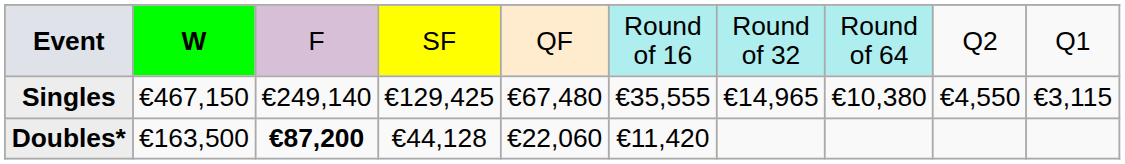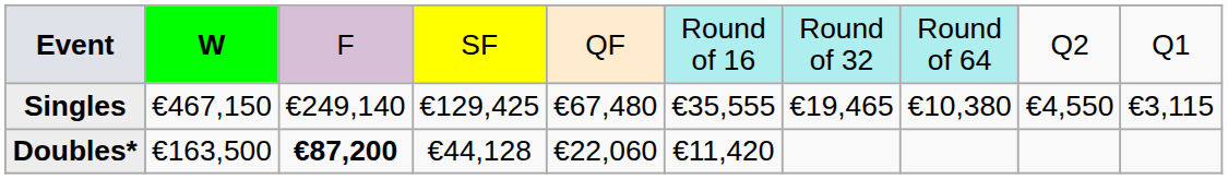 <table class=wikitable style=font-size:90%;text-align:center>
 <tr>
 <td style="width:130px; background:#dfe2e9;"><strong>Event</strong></td>
 <td style="width:80px; background:lime;"><strong>W</strong></td>
 <td style="width:85px; background:thistle;">F</td>
 <td style="width:85px; background:#ff0;">SF</td>
 <td style="width:85px; background:#ffebcd;">QF</td>
 <td style="width:85px; background:#afeeee;">Round of 16</td>
 <td style="width:85px; background:#afeeee;">Round of 32</td>
 <td style="width:85px; background:#afeeee;">Round of 64</td>
 <td width=85>Q2</td>
 <td width=85>Q1</td>
 </tr>
 <tr>
 <td style="background:#ededed;"><strong>Singles</strong></td>
 <td>€467,150</td>
 <td>€249,140</td>
 <td>€129,425</td>
 <td>€67,480</td>
 <td>€35,555</td>
-<td>€14,965</td>
+<td>€19,465</td>
 <td>€10,380</td>
 <td>€4,550</td>
 <td>€3,115</td>
 </tr>
 <tr>
 <td style="background:#ededed;"><strong>Doubles*</strong></td>
 <td>€163,500</td>
 <td><strong>€87,200</strong></td>
 <td>€44,128</td>
 <td>€22,060</td>
 <td>€11,420</td>
 <td></td>
 <td></td>
 <td></td>
 <td></td>
 </tr>
 </table>
